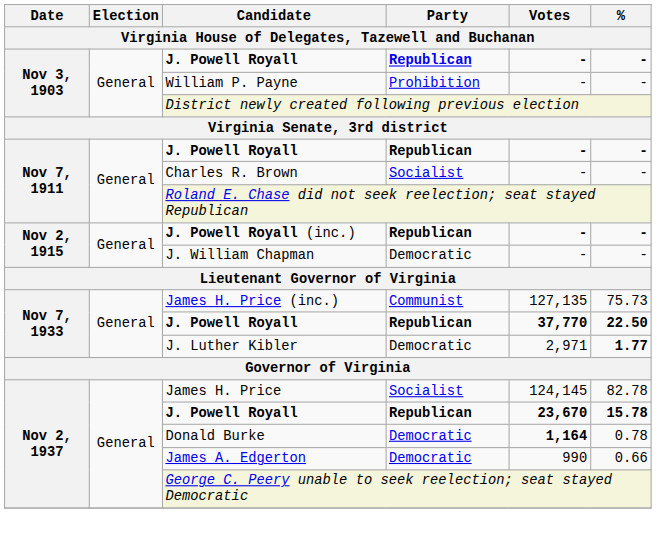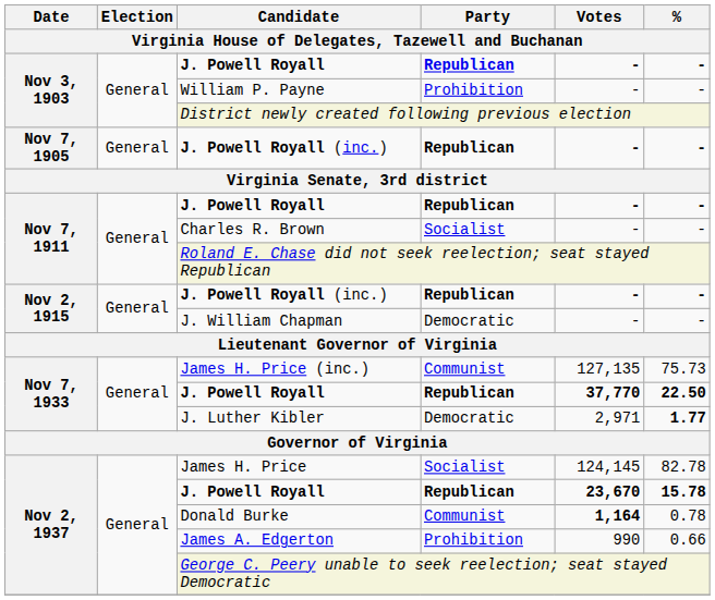 <table class="wikitable">
 <tr>
 <th>Date</th>
 <th>Election</th>
 <th>Candidate</th>
 <th>Party</th>
 <th>Votes</th>
 <th>%</th>
 </tr>
 <tr>
 <th colspan="6">Virginia House of Delegates, Tazewell and Buchanan</th>
 </tr>
 <tr>
 <th rowspan="3">Nov 3, 1903</th>
 <td rowspan="3" align="center">General</td>
 <td><strong>J. Powell Royall</strong></td>
 <td><strong><a href='#'>Republican</a></strong></td>
 <td align="right"><strong>-</strong></td>
 <td align="right"><strong>-</strong></td>
 </tr>
 <tr>
 <td>William P. Payne</td>
 <td><a href='#'>Prohibition</a></td>
 <td align="right">-</td>
 <td align="right">-</td>
 </tr>
 <tr>
 <td colspan="4" style="background:Beige"><em>District newly created following previous election</em></td>
+</tr>
+<tr>
+<th rowspan="1">Nov 7, 1905</th>
+<td rowspan="1" align="center">General</td>
+<td><strong>J. Powell Royall</strong> (<a href='#'>inc.</a>)</td>
+<td><strong>Republican</strong></td>
+<td align="right"><strong>-</strong></td>
+<td align="right"><strong>-</strong></td>
 </tr>
 <tr>
 <th colspan="6">Virginia Senate, 3rd district</th>
 </tr>
 <tr>
 <th rowspan="3">Nov 7, 1911</th>
 <td rowspan="3" align="center">General</td>
 <td><strong>J. Powell Royall</strong></td>
 <td><strong>Republican</strong></td>
 <td align="right"><strong>-</strong></td>
 <td align="right"><strong>-</strong></td>
 </tr>
 <tr>
 <td>Charles R. Brown</td>
 <td><a href='#'>Socialist</a></td>
 <td align="right">-</td>
 <td align="right">-</td>
 </tr>
 <tr>
 <td colspan="4" style="background:Beige"><em><a href='#'>Roland E. Chase</a> did not seek reelection; seat stayed Republican</em></td>
 </tr>
 <tr>
 <th rowspan="2">Nov 2, 1915</th>
 <td rowspan="2" align="center">General</td>
 <td><strong>J. Powell Royall</strong> (inc.)</td>
 <td><strong>Republican</strong></td>
 <td align="right"><strong>-</strong></td>
 <td align="right"><strong>-</strong></td>
 </tr>
 <tr>
 <td>J. William Chapman</td>
 <td>Democratic</td>
 <td align="right">-</td>
 <td align="right">-</td>
 </tr>
 <tr>
 <th colspan="6">Lieutenant Governor of Virginia</th>
 </tr>
 <tr>
 <th rowspan="3">Nov 7, 1933</th>
 <td rowspan="3" align="center">General</td>
 <td><a href='#'>James H. Price</a> (inc.)</td>
 <td><a href='#'>Communist</a></td>
 <td align="right">127,135</td>
 <td align="right">75.73</td>
 </tr>
 <tr>
 <td><strong>J. Powell Royall</strong></td>
 <td><strong>Republican</strong></td>
 <td align="right"><strong>37,770</strong></td>
 <td align="right"><strong>22.50</strong></td>
 </tr>
 <tr>
 <td>J. Luther Kibler</td>
 <td>Democratic</td>
 <td align="right">2,971</td>
 <td align="right"><strong>1.77</strong></td>
 </tr>
 <tr>
 <th colspan="6">Governor of Virginia</th>
 </tr>
 <tr>
 <th rowspan="5">Nov 2, 1937</th>
 <td rowspan="5" align="center">General</td>
 <td>James H. Price</td>
 <td><a href='#'>Socialist</a></td>
 <td align="right">124,145</td>
 <td align="right">82.78</td>
 </tr>
 <tr>
 <td><strong>J. Powell Royall</strong></td>
 <td><strong>Republican</strong></td>
 <td align="right"><strong>23,670</strong></td>
 <td align="right"><strong>15.78</strong></td>
 </tr>
 <tr>
 <td>Donald Burke</td>
-<td><a href='#'>Democratic</a></td>
+<td><a href='#'>Communist</a></td>
 <td align="right"><strong>1,164</strong></td>
 <td align="right">0.78</td>
 </tr>
 <tr>
 <td><a href='#'>James A. Edgerton</a></td>
-<td><a href='#'>Democratic</a></td>
+<td><a href='#'>Prohibition</a></td>
 <td align="right">990</td>
 <td align="right">0.66</td>
 </tr>
 <tr>
 <td colspan="4" style="background:Beige"><em><a href='#'>George C. Peery</a> unable to seek reelection; seat stayed Democratic</em></td>
 </tr>
 <tr>
 </tr>
 </table>
